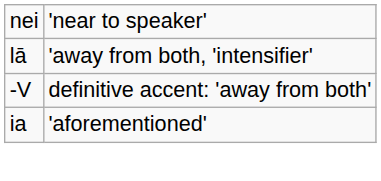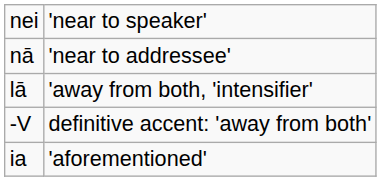 <table class="wikitable">
 <tr>
 <td>nei</td>
 <td>'near to speaker'</td>
+</tr>
+<tr>
+<td>nā</td>
+<td>'near to addressee'</td>
 </tr>
 <tr>
 <td>lā</td>
 <td>'away from both, 'intensifier'</td>
 </tr>
 <tr>
 <td>-V</td>
 <td>definitive accent: 'away from both'</td>
 </tr>
 <tr>
 <td>ia</td>
 <td>'aforementioned'</td>
 </tr>
 </table>
